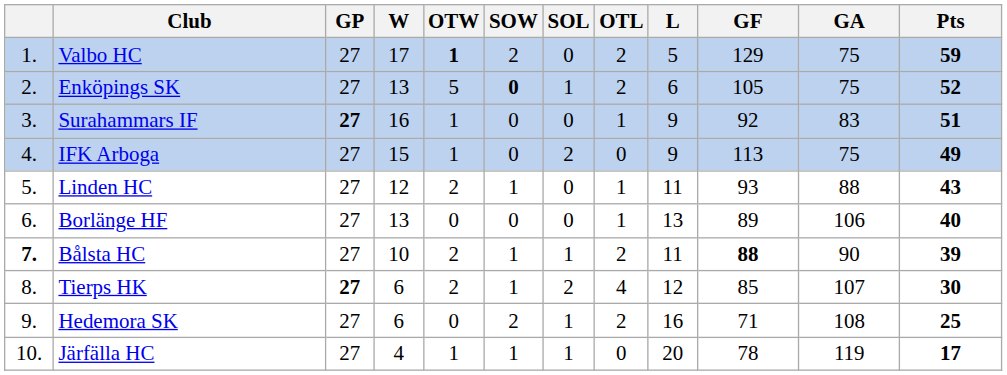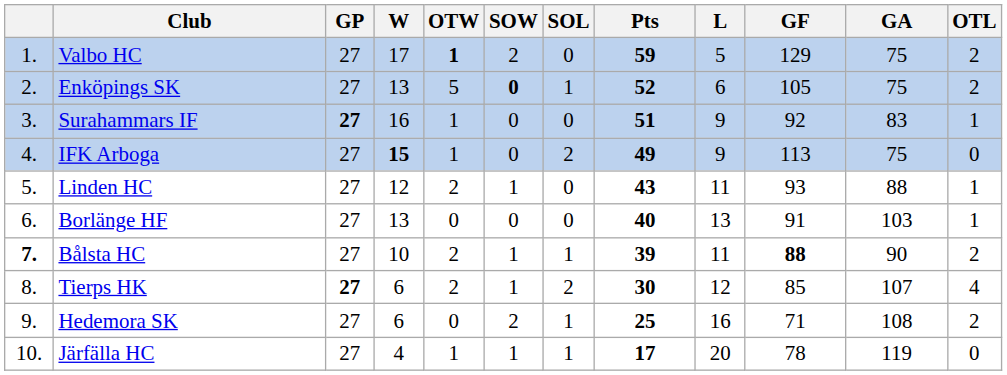 <table class="wikitable">
 <tr>
 <th width="30"></th>
 <th width="200">Club</th>
 <th width="30">GP</th>
 <th width="30">W</th>
 <th width="30">OTW</th>
 <th width="30">SOW</th>
 <th width="30">SOL</th>
-<th width="30">OTL</th>
+<th width="70">Pts</th>
 <th width="30">L</th>
 <th width="70">GF</th>
 <th width="70">GA</th>
-<th width="70">Pts</th>
+<th width="30">OTL</th>
 </tr>
 <tr bgcolor="#BCD2EE" align="center">
 <td>1.</td>
 <td align="left"><a href='#'>Valbo HC</a></td>
 <td>27</td>
 <td>17</td>
 <td><strong>1</strong></td>
 <td>2</td>
 <td>0</td>
-<td>2</td>
+<td><strong>59</strong></td>
 <td>5</td>
 <td>129</td>
 <td>75</td>
-<td><strong>59</strong></td>
+<td>2</td>
 </tr>
 <tr bgcolor="#BCD2EE" align="center">
 <td>2.</td>
 <td align="left"><a href='#'>Enköpings SK</a></td>
 <td>27</td>
 <td>13</td>
 <td>5</td>
 <td><strong>0</strong></td>
 <td>1</td>
-<td>2</td>
+<td><strong>52</strong></td>
 <td>6</td>
 <td>105</td>
 <td>75</td>
-<td><strong>52</strong></td>
+<td>2</td>
 </tr>
 <tr bgcolor="#BCD2EE" align="center">
 <td>3.</td>
 <td align="left"><a href='#'>Surahammars IF</a></td>
 <td><strong>27</strong></td>
 <td>16</td>
 <td>1</td>
 <td>0</td>
 <td>0</td>
-<td>1</td>
+<td><strong>51</strong></td>
 <td>9</td>
 <td>92</td>
 <td>83</td>
-<td><strong>51</strong></td>
+<td>1</td>
 </tr>
 <tr bgcolor="#BCD2EE" align="center">
 <td>4.</td>
 <td align="left"><a href='#'>IFK Arboga</a></td>
 <td>27</td>
-<td>15</td>
+<td><strong>15</strong></td>
 <td>1</td>
 <td>0</td>
 <td>2</td>
-<td>0</td>
+<td><strong>49</strong></td>
 <td>9</td>
 <td>113</td>
 <td>75</td>
-<td><strong>49</strong></td>
+<td>0</td>
 </tr>
 <tr bgcolor="#FFFFFF" align="center">
 <td>5.</td>
 <td align="left"><a href='#'>Linden HC</a></td>
 <td>27</td>
 <td>12</td>
 <td>2</td>
 <td>1</td>
 <td>0</td>
-<td>1</td>
+<td><strong>43</strong></td>
 <td>11</td>
 <td>93</td>
 <td>88</td>
-<td><strong>43</strong></td>
+<td>1</td>
 </tr>
 <tr bgcolor="#FFFFFF" align="center">
 <td>6.</td>
 <td align="left"><a href='#'>Borlänge HF</a></td>
 <td>27</td>
 <td>13</td>
 <td>0</td>
 <td>0</td>
 <td>0</td>
+<td><strong>40</strong></td>
+<td>13</td>
+<td>91</td>
+<td>103</td>
 <td>1</td>
-<td>13</td>
-<td>89</td>
-<td>106</td>
-<td><strong>40</strong></td>
 </tr>
 <tr bgcolor="#FFFFFF" align="center">
 <td><strong>7.</strong></td>
 <td align="left"><a href='#'>Bålsta HC</a></td>
 <td>27</td>
 <td>10</td>
 <td>2</td>
 <td>1</td>
 <td>1</td>
-<td>2</td>
+<td><strong>39</strong></td>
 <td>11</td>
 <td><strong>88</strong></td>
 <td>90</td>
-<td><strong>39</strong></td>
+<td>2</td>
 </tr>
 <tr bgcolor="#FFFFFF" align="center">
 <td>8.</td>
 <td align="left"><a href='#'>Tierps HK</a></td>
 <td><strong>27</strong></td>
 <td>6</td>
 <td>2</td>
 <td>1</td>
 <td>2</td>
-<td>4</td>
+<td><strong>30</strong></td>
 <td>12</td>
 <td>85</td>
 <td>107</td>
-<td><strong>30</strong></td>
+<td>4</td>
 </tr>
 <tr bgcolor="#FFFFFF" align="center">
 <td>9.</td>
 <td align="left"><a href='#'>Hedemora SK</a></td>
 <td>27</td>
 <td>6</td>
 <td>0</td>
 <td>2</td>
 <td>1</td>
-<td>2</td>
+<td><strong>25</strong></td>
 <td>16</td>
 <td>71</td>
 <td>108</td>
-<td><strong>25</strong></td>
+<td>2</td>
 </tr>
 <tr bgcolor="#FFFFFF" align="center">
 <td>10.</td>
 <td align="left"><a href='#'>Järfälla HC</a></td>
 <td>27</td>
 <td>4</td>
 <td>1</td>
 <td>1</td>
 <td>1</td>
-<td>0</td>
+<td><strong>17</strong></td>
 <td>20</td>
 <td>78</td>
 <td>119</td>
-<td><strong>17</strong></td>
+<td>0</td>
 </tr>
 </table>
